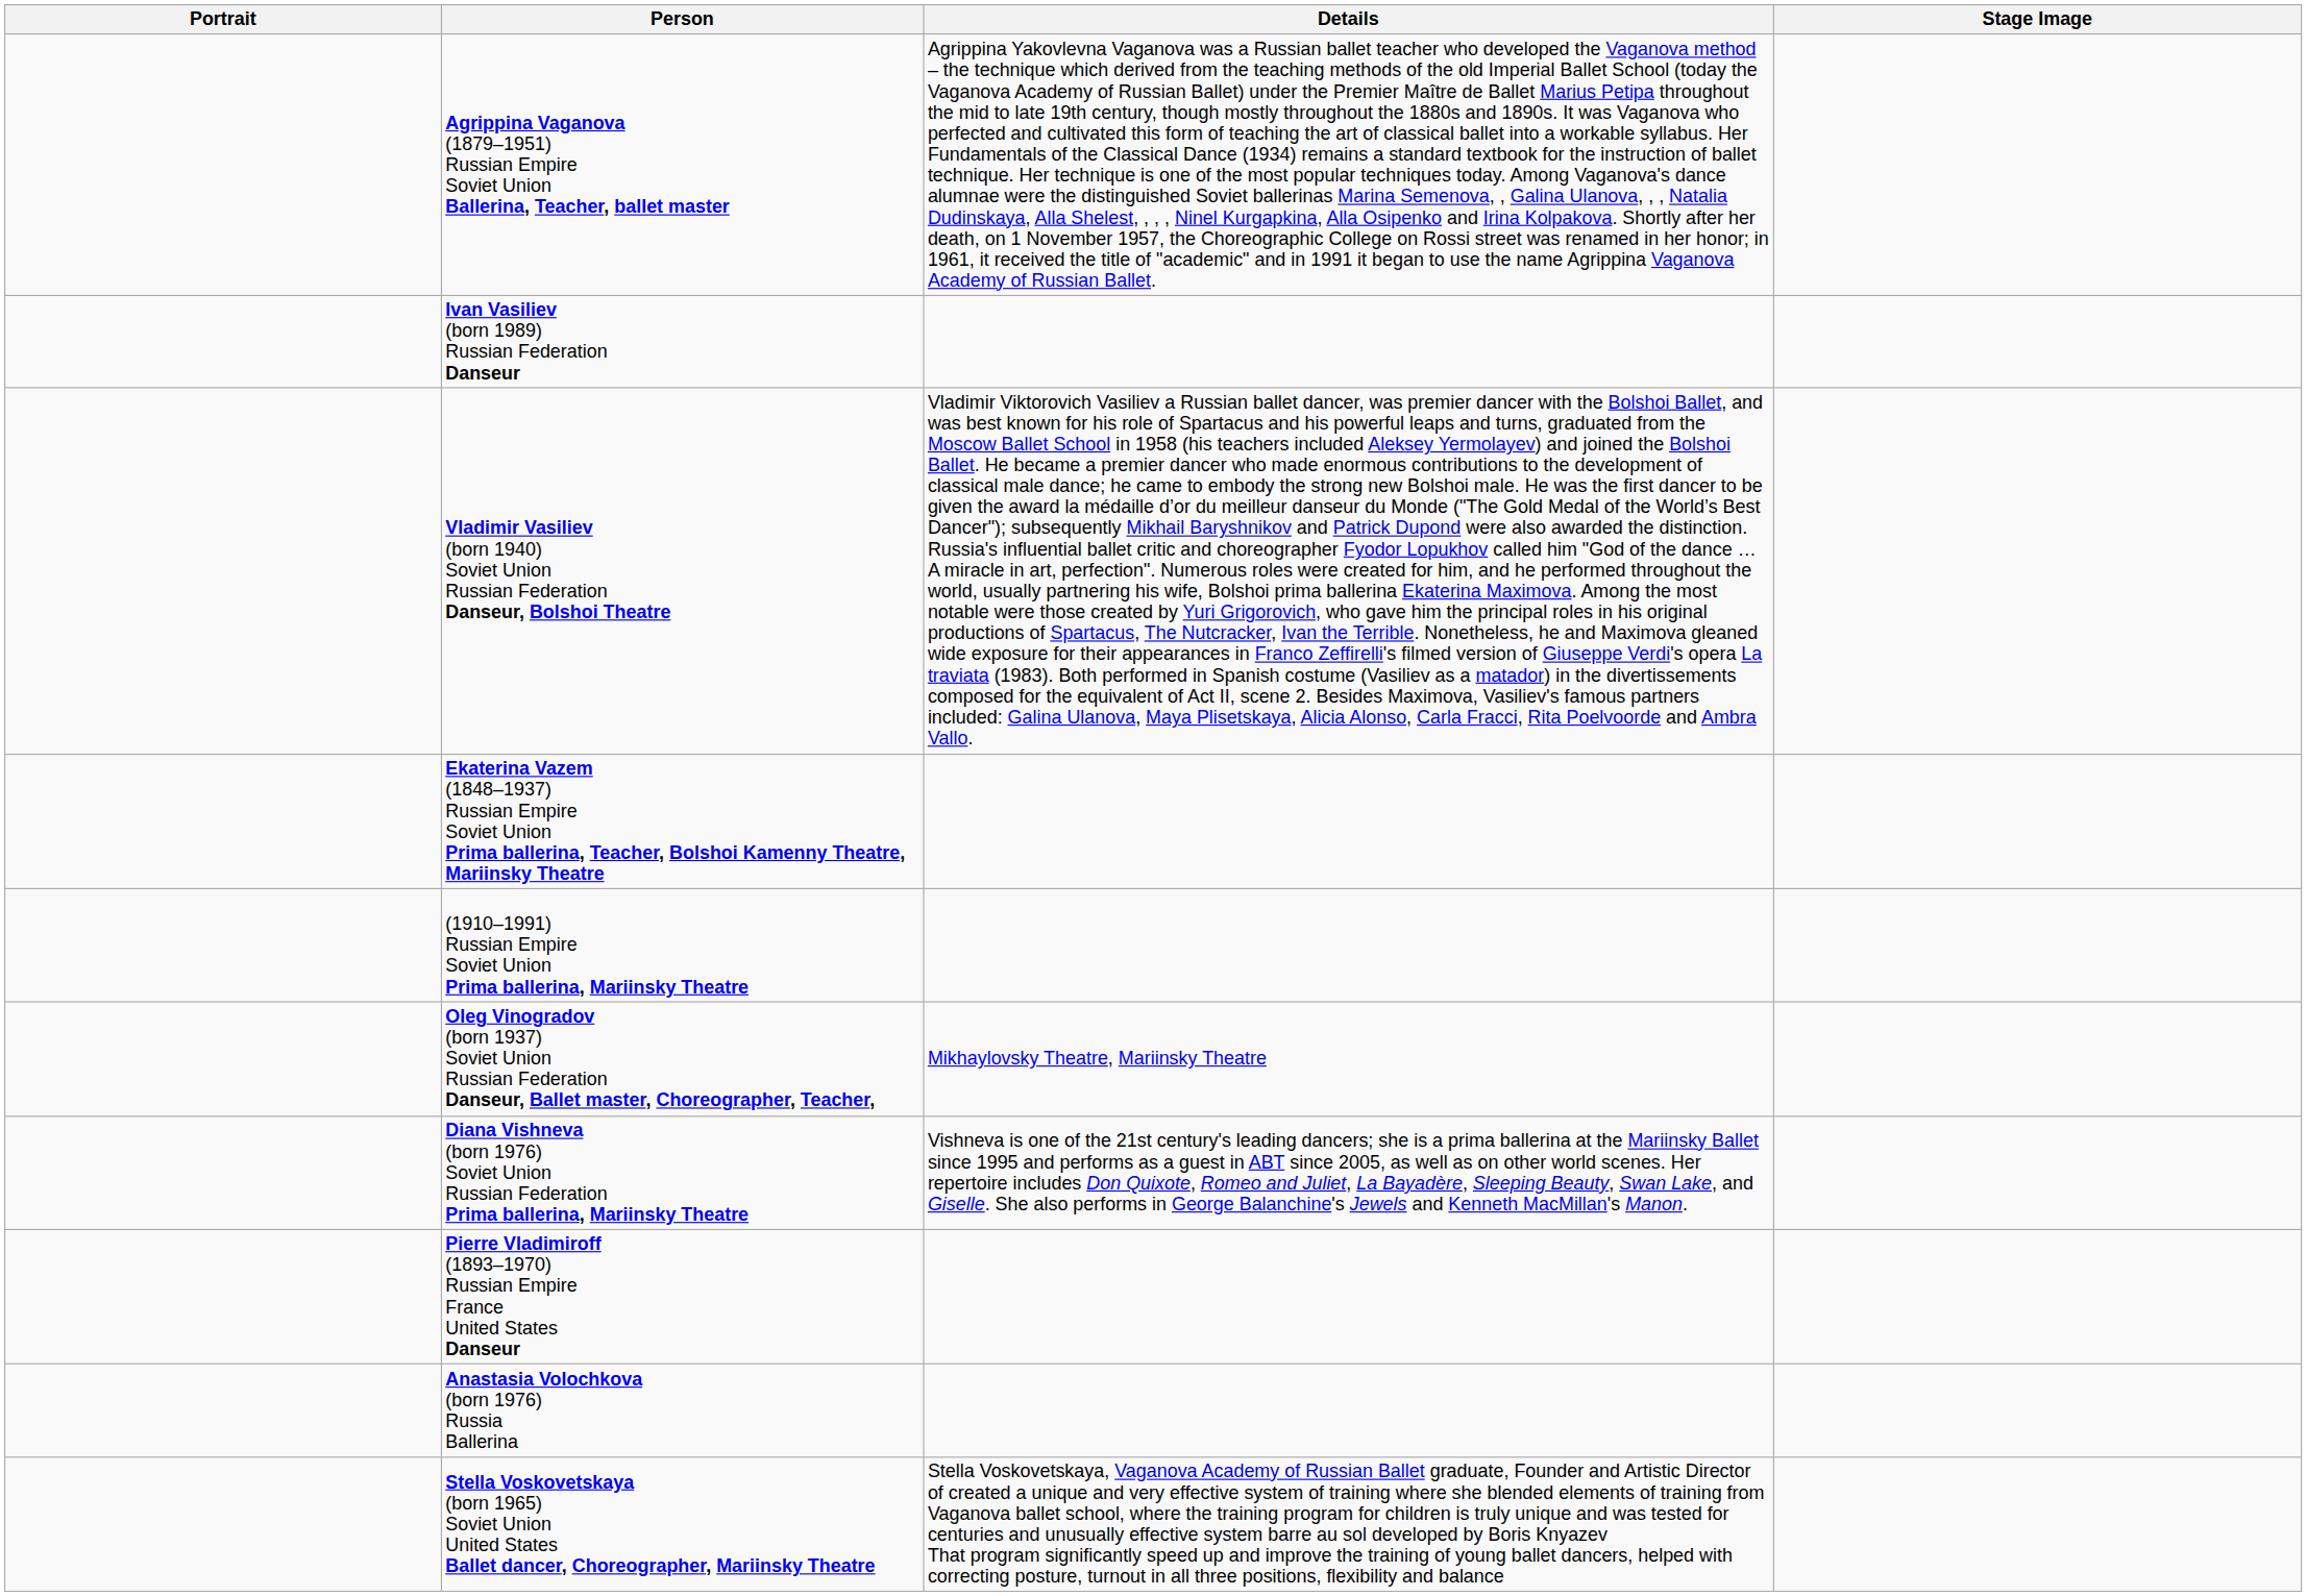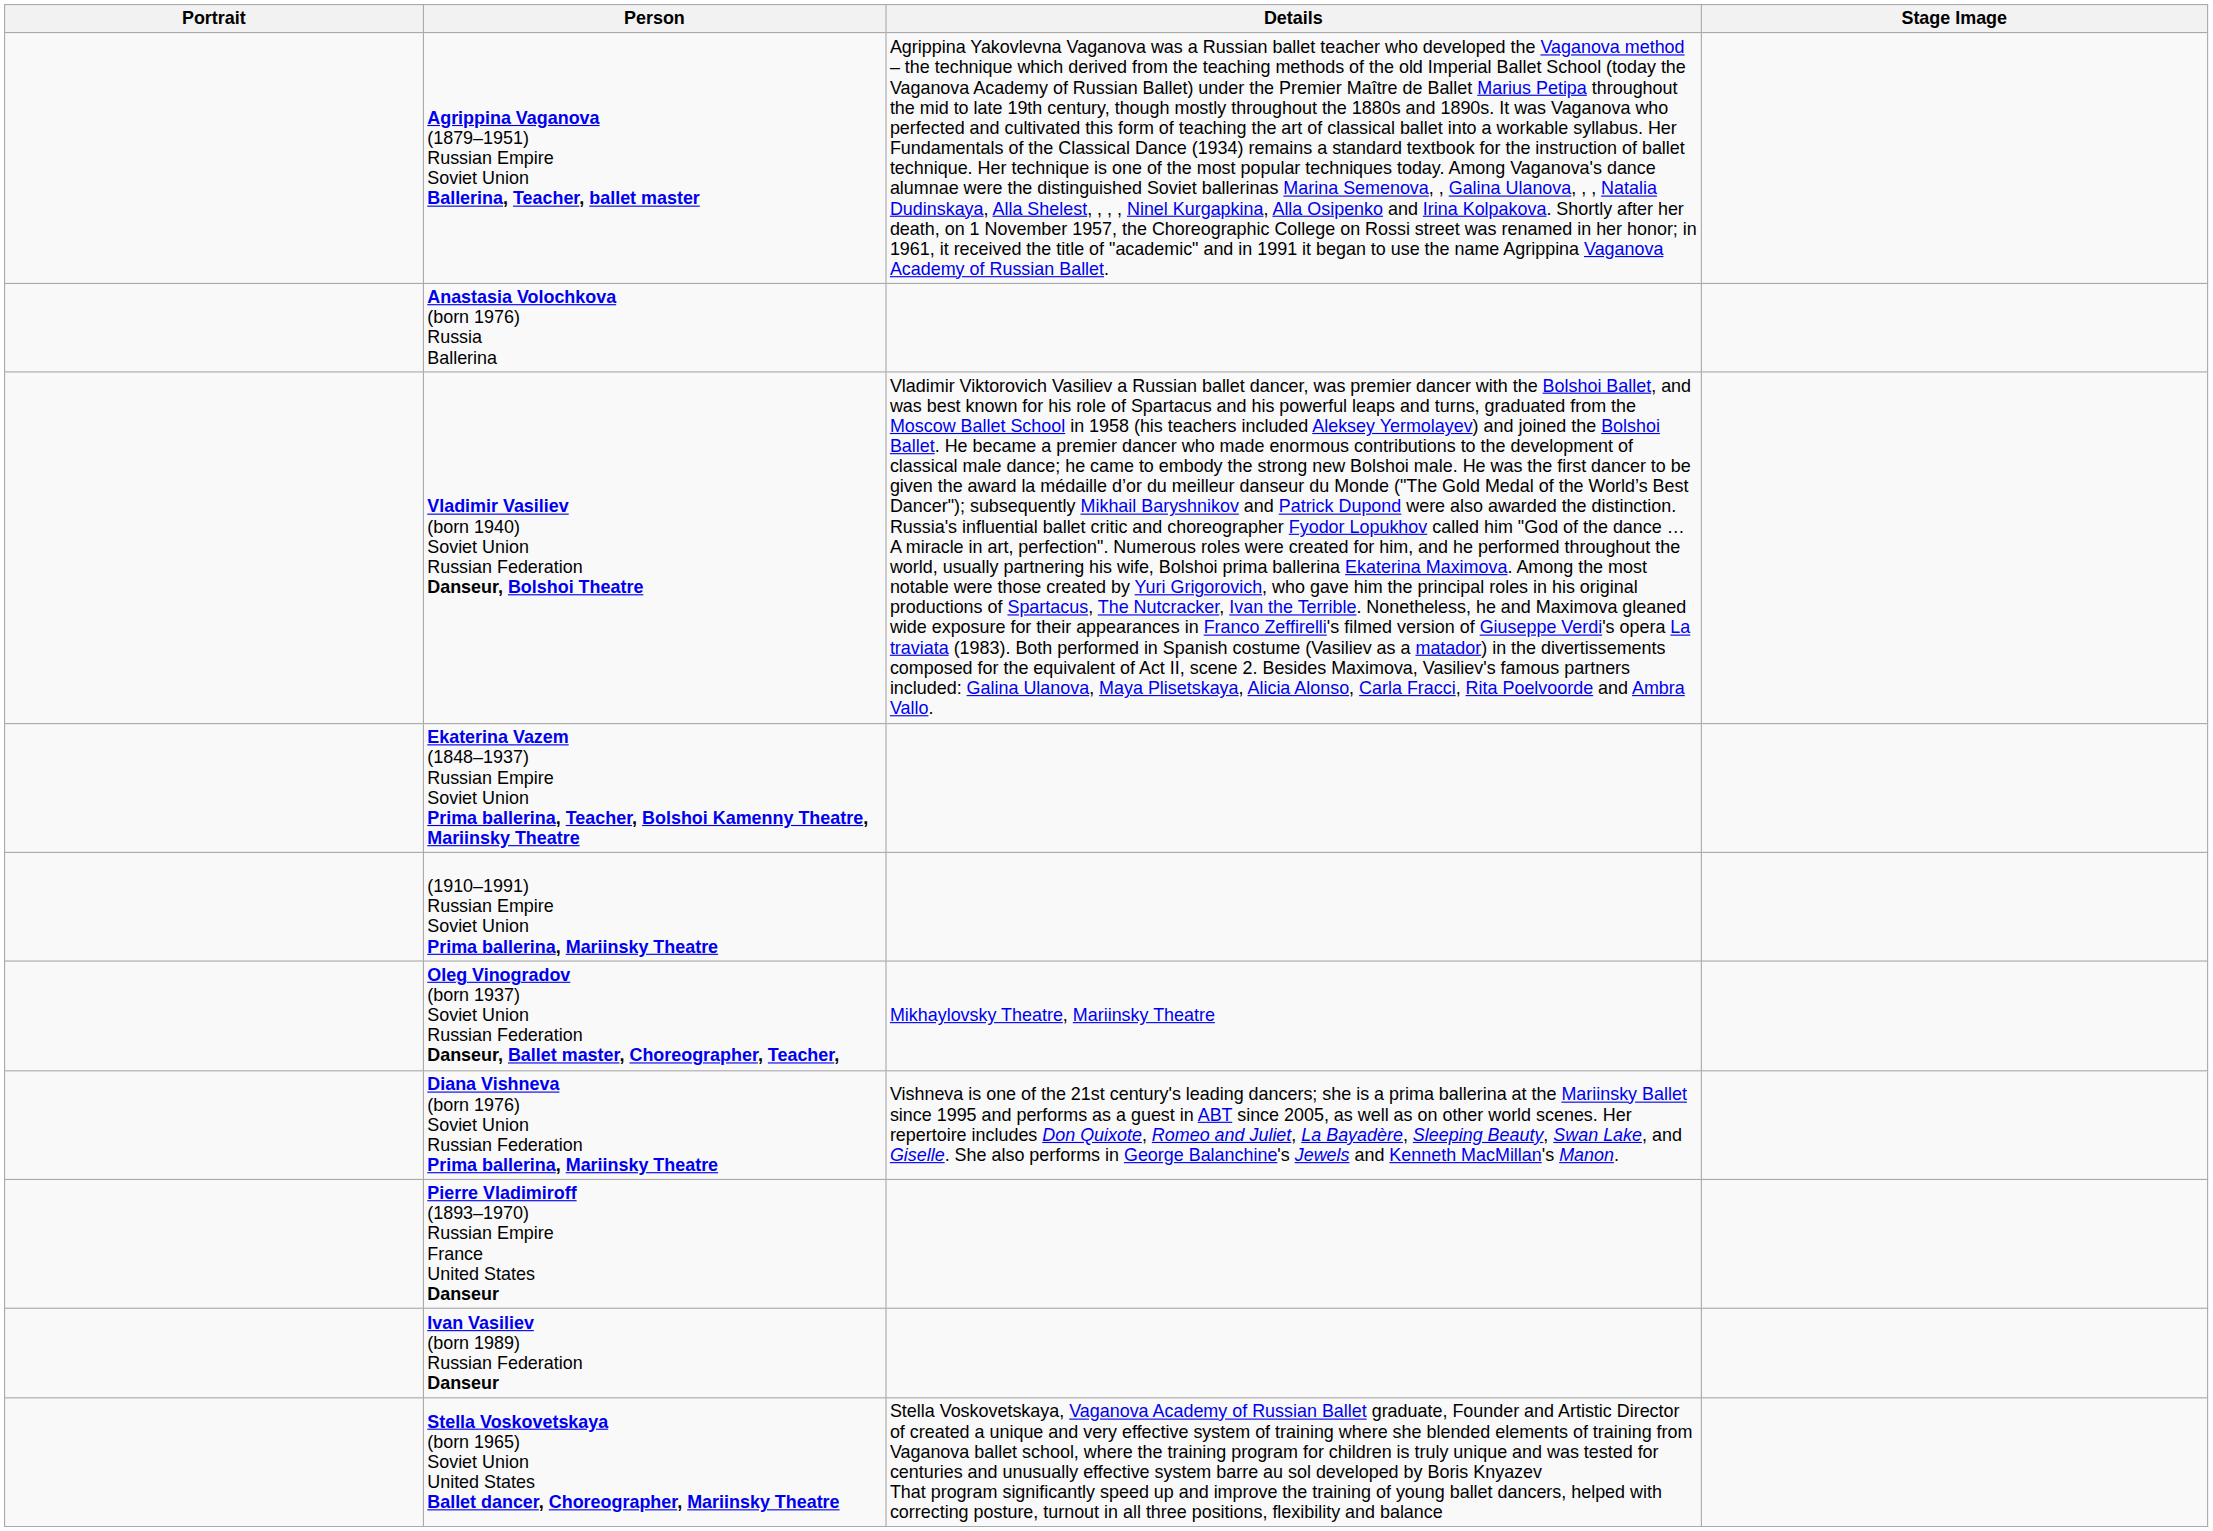 <table class="wikitable">
 <tr>
 <th width=19%>Portrait</th>
 <th width=21%>Person</th>
 <th width=37%>Details</th>
 <th width=23%>Stage Image</th>
 </tr>
 <tr>
 <td></td>
 <td><strong><a href='#'>Agrippina Vaganova</a></strong><br>(1879–1951)<br>Russian Empire<br>Soviet Union<br><strong><a href='#'>Ballerina</a>, <a href='#'>Teacher</a>, <a href='#'>ballet master</a></strong></td>
 <td>Agrippina Yakovlevna Vaganova was a Russian ballet teacher who developed the <a href='#'>Vaganova method</a> – the technique which derived from the teaching methods of the old Imperial Ballet School (today the Vaganova Academy of Russian Ballet) under the Premier Maître de Ballet <a href='#'>Marius Petipa</a> throughout the mid to late 19th century, though mostly throughout the 1880s and 1890s. It was Vaganova who perfected and cultivated this form of teaching the art of classical ballet into a workable syllabus. Her Fundamentals of the Classical Dance (1934) remains a standard textbook for the instruction of ballet technique. Her technique is one of the most popular techniques today. Among Vaganova's dance alumnae were the distinguished Soviet ballerinas <a href='#'>Marina Semenova</a>, , <a href='#'>Galina Ulanova</a>, , , <a href='#'>Natalia Dudinskaya</a>, <a href='#'>Alla Shelest</a>, , , , <a href='#'>Ninel Kurgapkina</a>, <a href='#'>Alla Osipenko</a> and <a href='#'>Irina Kolpakova</a>. Shortly after her death, on 1 November 1957, the Choreographic College on Rossi street was renamed in her honor; in 1961, it received the title of "academic" and in 1991 it began to use the name Agrippina <a href='#'>Vaganova Academy of Russian Ballet</a>.</td>
 <td></td>
 </tr>
 <tr>
 <td></td>
-<td><strong><a href='#'>Ivan Vasiliev</a></strong><br> (born 1989)<br> Russian Federation<br><strong>Danseur</strong></td>
+<td><strong><a href='#'>Anastasia Volochkova</a></strong><br> (born 1976)<br>Russia<br>Ballerina</td>
 <td></td>
 <td></td>
 </tr>
 <tr>
 <td></td>
 <td><strong><a href='#'>Vladimir Vasiliev</a></strong><br>(born 1940)<br> Soviet Union<br> Russian Federation<br><strong>Danseur, <a href='#'>Bolshoi Theatre</a></strong></td>
 <td>Vladimir Viktorovich Vasiliev a Russian ballet dancer, was premier dancer with the <a href='#'>Bolshoi Ballet</a>, and was best known for his role of Spartacus and his powerful leaps and turns, graduated from the <a href='#'>Moscow Ballet School</a> in 1958 (his teachers included <a href='#'>Aleksey Yermolayev</a>) and joined the <a href='#'>Bolshoi Ballet</a>. He became a premier dancer who made enormous contributions to the development of classical male dance; he came to embody the strong new Bolshoi male. He was the first dancer to be given the award la médaille d’or du meilleur danseur du Monde ("The Gold Medal of the World’s Best Dancer"); subsequently <a href='#'>Mikhail Baryshnikov</a> and <a href='#'>Patrick Dupond</a> were also awarded the distinction. Russia's influential ballet critic and choreographer <a href='#'>Fyodor Lopukhov</a> called him "God of the dance … A miracle in art, perfection". Numerous roles were created for him, and he performed throughout the world, usually partnering his wife, Bolshoi prima ballerina <a href='#'>Ekaterina Maximova</a>. Among the most notable were those created by <a href='#'>Yuri Grigorovich</a>, who gave him the principal roles in his original productions of <a href='#'>Spartacus</a>, <a href='#'>The Nutcracker</a>, <a href='#'>Ivan the Terrible</a>. Nonetheless, he and Maximova gleaned wide exposure for their appearances in <a href='#'>Franco Zeffirelli</a>'s filmed version of <a href='#'>Giuseppe Verdi</a>'s opera <a href='#'>La traviata</a> (1983). Both performed in Spanish costume (Vasiliev as a <a href='#'>matador</a>) in the divertissements composed for the equivalent of Act II, scene 2. Besides Maximova, Vasiliev's famous partners included: <a href='#'>Galina Ulanova</a>, <a href='#'>Maya Plisetskaya</a>, <a href='#'>Alicia Alonso</a>, <a href='#'>Carla Fracci</a>, <a href='#'>Rita Poelvoorde</a> and <a href='#'>Ambra Vallo</a>.</td>
 <td></td>
 </tr>
 <tr>
 <td></td>
 <td><strong><a href='#'>Ekaterina Vazem</a></strong><br>(1848–1937)<br>Russian Empire<br> Soviet Union<br><strong><a href='#'>Prima ballerina</a>, <a href='#'>Teacher</a>, <a href='#'>Bolshoi Kamenny Theatre</a>, <a href='#'>Mariinsky Theatre</a></strong></td>
 <td></td>
 <td></td>
 </tr>
 <tr>
 <td></td>
 <td><strong></strong><br>(1910–1991)<br>Russian Empire<br> Soviet Union<br><strong><a href='#'>Prima ballerina</a>, <a href='#'>Mariinsky Theatre</a></strong></td>
 <td></td>
 <td></td>
 </tr>
 <tr>
 <td></td>
 <td><strong><a href='#'>Oleg Vinogradov</a></strong><br>(born 1937)<br>Soviet Union<br>Russian Federation<br><strong>Danseur, <a href='#'>Ballet master</a>, <a href='#'>Choreographer</a>, <a href='#'>Teacher</a>, </strong></td>
 <td><a href='#'>Mikhaylovsky Theatre</a>, <a href='#'>Mariinsky Theatre</a></td>
 <td></td>
 </tr>
 <tr>
 <td></td>
 <td><strong><a href='#'>Diana Vishneva</a></strong><br>(born 1976)<br>Soviet Union<br>Russian Federation<br><strong><a href='#'>Prima ballerina</a>, <a href='#'>Mariinsky Theatre</a></strong></td>
 <td>Vishneva is one of the 21st century's leading dancers; she is a prima ballerina at the <a href='#'>Mariinsky Ballet</a> since 1995 and performs as a guest in <a href='#'>ABT</a> since 2005, as well as on other world scenes. Her repertoire includes <em><a href='#'>Don Quixote</a></em>, <em><a href='#'>Romeo and Juliet</a></em>, <em><a href='#'>La Bayadère</a></em>, <em><a href='#'>Sleeping Beauty</a></em>, <em><a href='#'>Swan Lake</a></em>, and <em><a href='#'>Giselle</a></em>. She also performs in <a href='#'>George Balanchine</a>'s <em><a href='#'>Jewels</a></em> and <a href='#'>Kenneth MacMillan</a>'s <em><a href='#'>Manon</a></em>.</td>
 <td></td>
 </tr>
 <tr>
 <td></td>
 <td><strong><a href='#'>Pierre Vladimiroff</a></strong><br> (1893–1970)<br>Russian Empire<br>France<br>United States<br><strong>Danseur</strong></td>
 <td></td>
 <td></td>
 </tr>
 <tr>
 <td></td>
-<td><strong><a href='#'>Anastasia Volochkova</a></strong><br> (born 1976)<br>Russia<br>Ballerina</td>
+<td><strong><a href='#'>Ivan Vasiliev</a></strong><br> (born 1989)<br> Russian Federation<br><strong>Danseur</strong></td>
 <td></td>
 <td></td>
 </tr>
 <tr>
 <td></td>
 <td><strong><a href='#'>Stella Voskovetskaya</a></strong><br>(born 1965)<br>Soviet Union<br>United States<br><strong><a href='#'>Ballet dancer</a>, <a href='#'>Choreographer</a>, <a href='#'>Mariinsky Theatre</a></strong></td>
 <td>Stella Voskovetskaya, <a href='#'>Vaganova Academy of Russian Ballet</a> graduate, Founder and Artistic Director of  created a unique and very effective system of training where she blended elements of training from Vaganova ballet school, where the training program for children is truly unique and was tested for centuries and unusually effective system barre au sol developed by Boris Knyazev<br>That program significantly speed up and improve the training of young ballet dancers, helped with correcting posture, turnout in all three positions, flexibility and balance</td>
 <td></td>
 </tr>
 <tr>
 </tr>
 </table>
